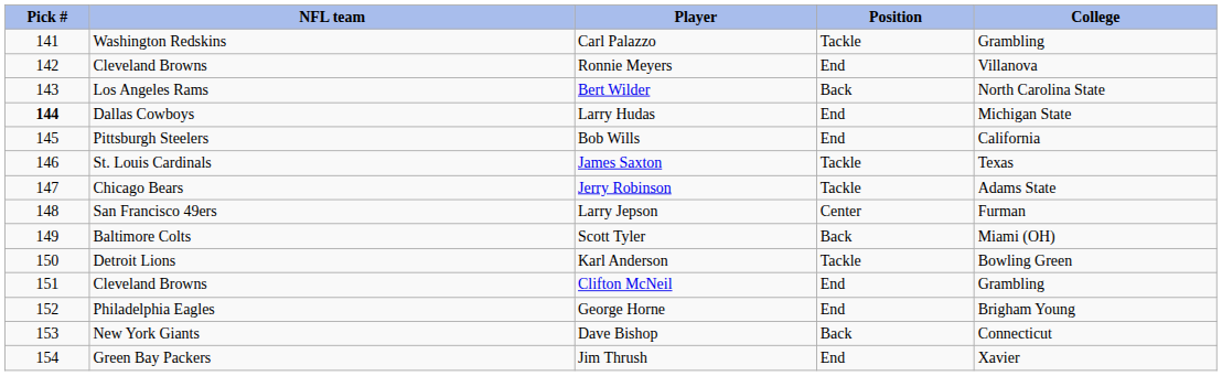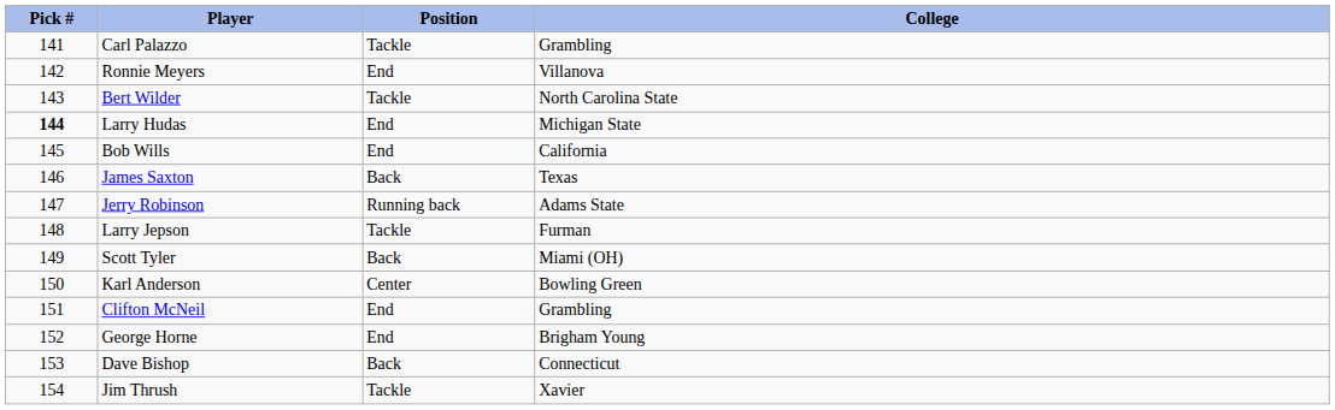 <table class="wikitable sortable sortable" style="width: 100%">
 <tr>
 <th style="background:#a8bdec; width:7%;">Pick #</th>
-<th style="width:40%; background:#a8bdec;">NFL team</th>
 <th style="width:20%; background:#a8bdec;">Player</th>
 <th style="width:13%; background:#a8bdec;">Position</th>
 <th style="background:#A8BDEC;">College</th>
 </tr>
 <tr>
 <td align=center>141</td>
-<td>Washington Redskins</td>
 <td>Carl Palazzo</td>
 <td>Tackle</td>
 <td>Grambling</td>
 </tr>
 <tr>
 <td align=center>142</td>
-<td>Cleveland Browns</td>
 <td>Ronnie Meyers</td>
 <td>End</td>
 <td>Villanova</td>
 </tr>
 <tr>
 <td align=center>143</td>
-<td>Los Angeles Rams</td>
 <td><a href='#'>Bert Wilder</a></td>
-<td>Back</td>
+<td>Tackle</td>
 <td>North Carolina State</td>
 </tr>
 <tr>
 <td align=center><strong>144</strong></td>
-<td>Dallas Cowboys</td>
 <td>Larry Hudas</td>
 <td>End</td>
 <td>Michigan State</td>
 </tr>
 <tr>
 <td align=center>145</td>
-<td>Pittsburgh Steelers</td>
 <td>Bob Wills</td>
 <td>End</td>
 <td>California</td>
 </tr>
 <tr>
 <td align=center>146</td>
-<td>St. Louis Cardinals</td>
 <td><a href='#'>James Saxton</a></td>
-<td>Tackle</td>
+<td>Back</td>
 <td>Texas</td>
 </tr>
 <tr>
 <td align=center>147</td>
-<td>Chicago Bears</td>
 <td><a href='#'>Jerry Robinson</a></td>
-<td>Tackle</td>
+<td>Running back</td>
 <td>Adams State</td>
 </tr>
 <tr>
 <td align=center>148</td>
-<td>San Francisco 49ers</td>
 <td>Larry Jepson</td>
-<td>Center</td>
+<td>Tackle</td>
 <td>Furman</td>
 </tr>
 <tr>
 <td align=center>149</td>
-<td>Baltimore Colts</td>
 <td>Scott Tyler</td>
 <td>Back</td>
 <td>Miami (OH)</td>
 </tr>
 <tr>
 <td align=center>150</td>
-<td>Detroit Lions</td>
 <td>Karl Anderson</td>
-<td>Tackle</td>
+<td>Center</td>
 <td>Bowling Green</td>
 </tr>
 <tr>
 <td align=center>151</td>
-<td>Cleveland Browns</td>
 <td><a href='#'>Clifton McNeil</a></td>
 <td>End</td>
 <td>Grambling</td>
 </tr>
 <tr>
 <td align=center>152</td>
-<td>Philadelphia Eagles</td>
 <td>George Horne</td>
 <td>End</td>
 <td>Brigham Young</td>
 </tr>
 <tr>
 <td align=center>153</td>
-<td>New York Giants</td>
 <td>Dave Bishop</td>
 <td>Back</td>
 <td>Connecticut</td>
 </tr>
 <tr>
 <td align=center>154</td>
-<td>Green Bay Packers</td>
 <td>Jim Thrush</td>
-<td>End</td>
+<td>Tackle</td>
 <td>Xavier</td>
 </tr>
 </table>
